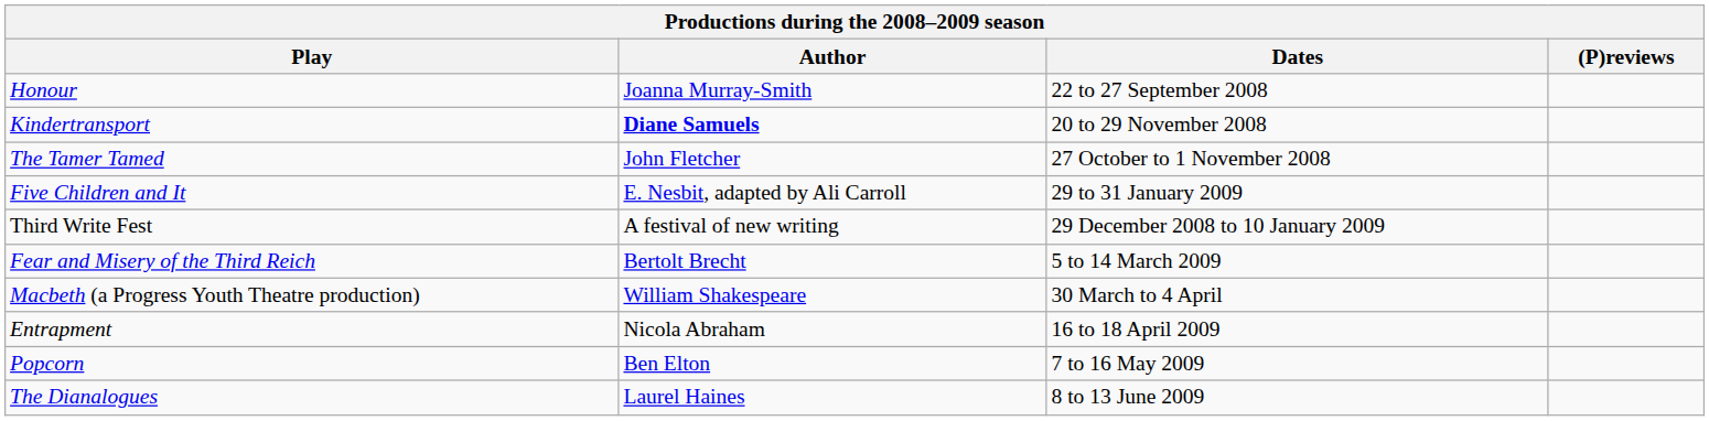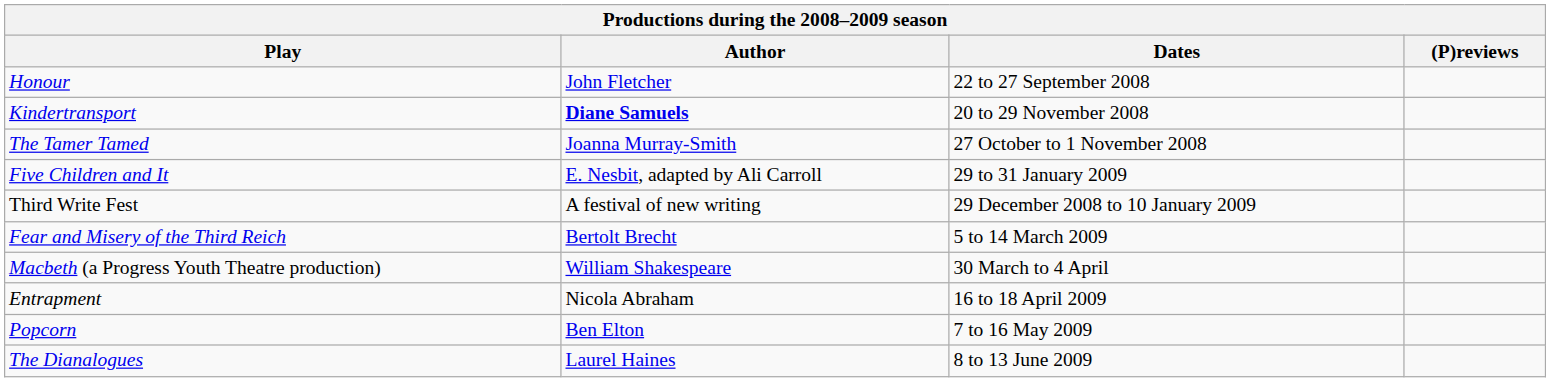 <table class="wikitable collapsible collapsed" width="100%">
 <tr>
 <th colspan="4">Productions during the 2008–2009 season</th>
 </tr>
 <tr>
 <th>Play</th>
 <th>Author</th>
 <th>Dates</th>
 <th>(P)reviews</th>
 </tr>
 <tr>
 <td><em><a href='#'>Honour</a></em></td>
-<td><a href='#'>Joanna Murray-Smith</a></td>
+<td><a href='#'>John Fletcher</a></td>
 <td>22 to 27 September 2008</td>
 <td></td>
 </tr>
 <tr>
 <td><em><a href='#'>Kindertransport</a></em></td>
 <td><strong><a href='#'>Diane Samuels</a></strong></td>
 <td>20 to 29 November 2008</td>
 <td> </td>
 </tr>
 <tr>
 <td><em><a href='#'>The Tamer Tamed</a></em></td>
-<td><a href='#'>John Fletcher</a></td>
+<td><a href='#'>Joanna Murray-Smith</a></td>
 <td>27 October to 1 November 2008</td>
 <td></td>
 </tr>
 <tr>
 <td><em><a href='#'>Five Children and It</a></em></td>
 <td><a href='#'>E. Nesbit</a>, adapted by Ali Carroll</td>
 <td>29 to 31 January 2009</td>
 <td> </td>
 </tr>
 <tr>
 <td>Third Write Fest</td>
 <td>A festival of new writing</td>
 <td>29 December 2008 to 10 January 2009</td>
 <td></td>
 </tr>
 <tr>
 <td><em><a href='#'>Fear and Misery of the Third Reich</a></em></td>
 <td><a href='#'>Bertolt Brecht</a></td>
 <td>5 to 14 March 2009</td>
 <td></td>
 </tr>
 <tr>
 <td><em><a href='#'>Macbeth</a></em> (a Progress Youth Theatre production)</td>
 <td><a href='#'>William Shakespeare</a></td>
 <td>30 March to 4 April</td>
 <td></td>
 </tr>
 <tr>
 <td><em>Entrapment</em></td>
 <td>Nicola Abraham</td>
 <td>16 to 18 April 2009</td>
 <td></td>
 </tr>
 <tr>
 <td><em><a href='#'>Popcorn</a></em></td>
 <td><a href='#'>Ben Elton</a></td>
 <td>7 to 16 May 2009</td>
 <td></td>
 </tr>
 <tr>
 <td><em><a href='#'>The Dianalogues</a></em></td>
 <td><a href='#'>Laurel Haines</a></td>
 <td>8 to 13 June 2009</td>
 <td></td>
 </tr>
 </table>
